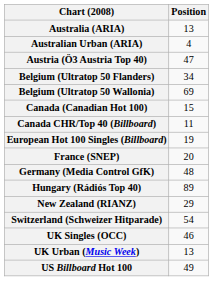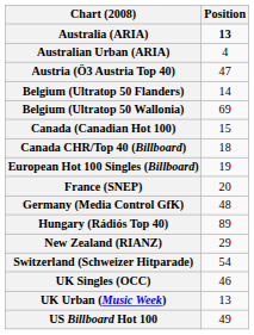 <table class="wikitable sortable plainrowheaders">
 <tr>
 <th scope="col">Chart (2008)</th>
 <th scope="col">Position</th>
 </tr>
 <tr>
 <th scope="row">Australia (ARIA)</th>
-<td style="text-align:center;">13</td>
+<td style="text-align:center;"><strong>13</strong></td>
 </tr>
 <tr>
 <th scope="row">Australian Urban (ARIA)</th>
 <td style="text-align:center;">4</td>
 </tr>
 <tr>
 <th scope="row">Austria (Ö3 Austria Top 40)</th>
 <td style="text-align:center;">47</td>
 </tr>
 <tr>
 <th scope="row">Belgium (Ultratop 50 Flanders)</th>
-<td style="text-align:center;">34</td>
+<td style="text-align:center;">14</td>
 </tr>
 <tr>
 <th scope="row">Belgium (Ultratop 50 Wallonia)</th>
 <td style="text-align:center;">69</td>
 </tr>
 <tr>
 <th scope="row">Canada (Canadian Hot 100)</th>
 <td style="text-align:center;">15</td>
 </tr>
 <tr>
 <th scope="row">Canada CHR/Top 40 (<em>Billboard</em>)</th>
-<td style="text-align:center;">11</td>
+<td style="text-align:center;">18</td>
 </tr>
 <tr>
 <th scope="row">European Hot 100 Singles (<em>Billboard</em>)</th>
 <td style="text-align:center;">19</td>
 </tr>
 <tr>
 <th scope="row">France (SNEP)</th>
 <td style="text-align:center;">20</td>
 </tr>
 <tr>
 <th scope="row">Germany (Media Control GfK)</th>
 <td style="text-align:center;">48</td>
 </tr>
 <tr>
 <th scope="row">Hungary (Rádiós Top 40)</th>
 <td style="text-align:center;">89</td>
 </tr>
 <tr>
 <th scope="row">New Zealand (RIANZ)</th>
 <td style="text-align:center;">29</td>
 </tr>
 <tr>
 <th scope="row">Switzerland (Schweizer Hitparade)</th>
 <td style="text-align:center;">54</td>
 </tr>
 <tr>
 <th scope="row">UK Singles (OCC)</th>
 <td style="text-align:center;">46</td>
 </tr>
 <tr>
 <th scope="row">UK Urban (<em><a href='#'>Music Week</a></em>)</th>
 <td style="text-align:center;">13</td>
 </tr>
 <tr>
 <th scope="row">US <em>Billboard</em> Hot 100</th>
 <td style="text-align:center;">49</td>
 </tr>
 </table>
